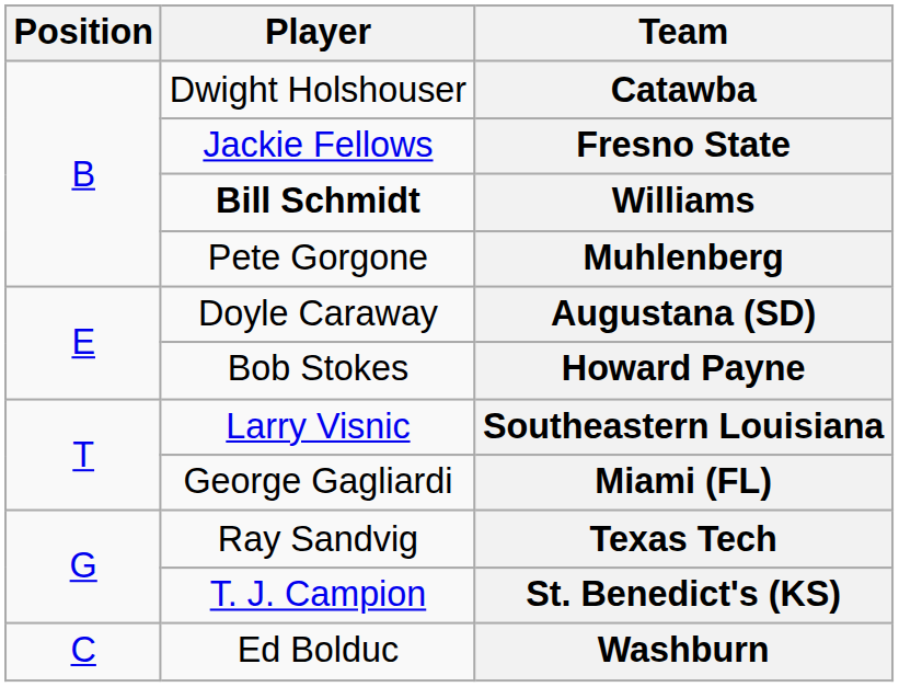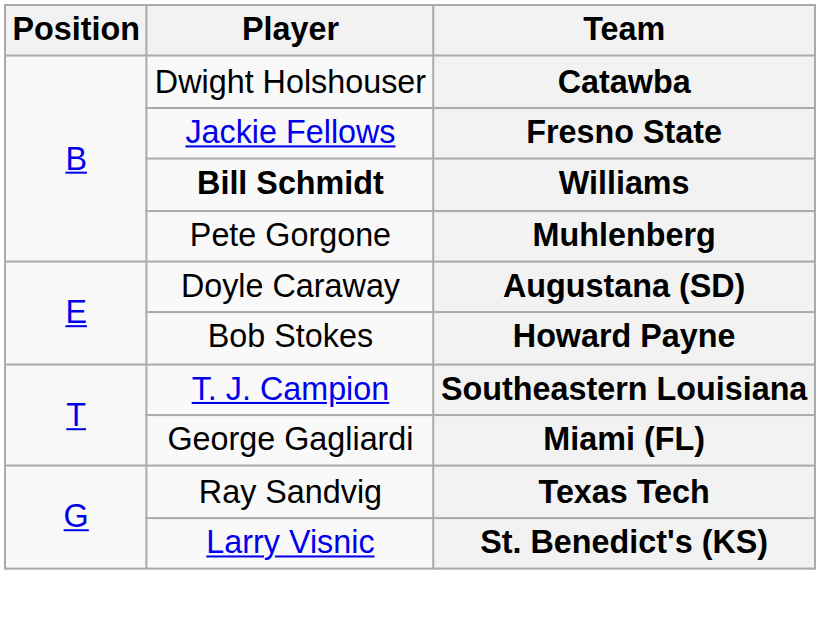 <table class="wikitable">
 <tr>
 <th>Position</th>
 <th>Player</th>
 <th>Team</th>
 </tr>
 <tr style="text-align:center;">
 <td rowspan="4"><a href='#'>B</a></td>
 <td>Dwight Holshouser</td>
 <th Style = >Catawba</th>
 </tr>
 <tr style="text-align:center;">
 <td><a href='#'>Jackie Fellows</a></td>
 <th Style = >Fresno State</th>
 </tr>
 <tr style="text-align:center;">
 <td><strong>Bill Schmidt</strong></td>
 <th Style = >Williams</th>
 </tr>
 <tr style="text-align:center;">
 <td>Pete Gorgone</td>
 <th Style = >Muhlenberg</th>
 </tr>
 <tr style="text-align:center;">
 <td rowspan="2"><a href='#'>E</a></td>
 <td>Doyle Caraway</td>
 <th Style = >Augustana (SD)</th>
 </tr>
 <tr style="text-align:center;">
 <td>Bob Stokes</td>
 <th Style = >Howard Payne</th>
 </tr>
 <tr style="text-align:center;">
 <td rowspan="2"><a href='#'>T</a></td>
-<td><a href='#'>Larry Visnic</a></td>
+<td><a href='#'>T. J. Campion</a></td>
 <th Style = >Southeastern Louisiana</th>
 </tr>
 <tr style="text-align:center;">
 <td>George Gagliardi</td>
 <th Style = >Miami (FL)</th>
 </tr>
 <tr style="text-align:center;">
 <td rowspan="2"><a href='#'>G</a></td>
 <td>Ray Sandvig</td>
 <th Style = >Texas Tech</th>
 </tr>
 <tr style="text-align:center;">
-<td><a href='#'>T. J. Campion</a></td>
+<td><a href='#'>Larry Visnic</a></td>
 <th Style = >St. Benedict's (KS)</th>
 </tr>
-<tr style="text-align:center;">
-<td><a href='#'>C</a></td>
-<td>Ed Bolduc</td>
-<th Style = >Washburn</th>
-</tr>
 </table>
